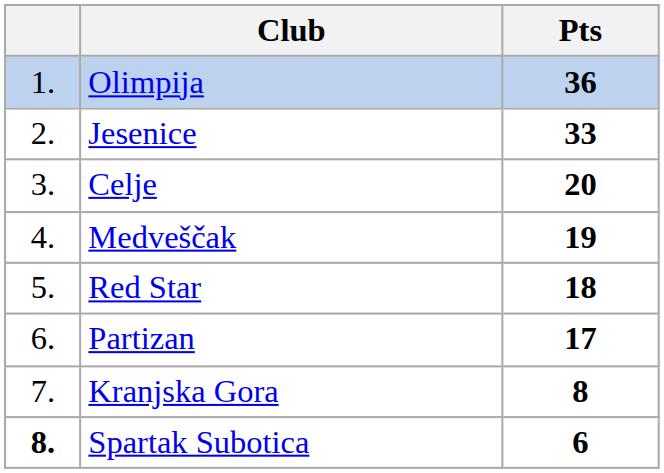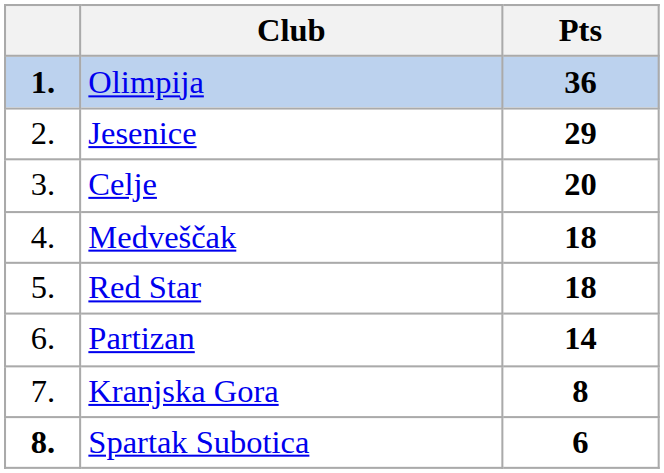 <table class="wikitable">
 <tr>
 <th width="30"></th>
 <th width="200">Club</th>
 <th width="70">Pts</th>
 </tr>
 <tr bgcolor="#BCD2EE" align="center">
-<td>1.</td>
+<td><strong>1.</strong></td>
 <td align="left"><a href='#'>Olimpija</a></td>
 <td><strong>36</strong></td>
 </tr>
 <tr bgcolor="#FFFFFF" align="center">
 <td>2.</td>
 <td align="left"><a href='#'>Jesenice</a></td>
-<td><strong>33</strong></td>
+<td><strong>29</strong></td>
 </tr>
 <tr bgcolor="#FFFFFF" align="center">
 <td>3.</td>
 <td align="left"><a href='#'>Celje</a></td>
 <td><strong>20</strong></td>
 </tr>
 <tr bgcolor="#FFFFFF" align="center">
 <td>4.</td>
 <td align="left"><a href='#'>Medveščak</a></td>
-<td><strong>19</strong></td>
+<td><strong>18</strong></td>
 </tr>
 <tr bgcolor="#FFFFFF" align="center">
 <td>5.</td>
 <td align="left"><a href='#'>Red Star</a></td>
 <td><strong>18</strong></td>
 </tr>
 <tr bgcolor="#FFFFFF" align="center">
 <td>6.</td>
 <td align="left"><a href='#'>Partizan</a></td>
-<td><strong>17</strong></td>
+<td><strong>14</strong></td>
 </tr>
 <tr bgcolor="#FFFFFF" align="center">
 <td>7.</td>
 <td align="left"><a href='#'>Kranjska Gora</a></td>
 <td><strong>8</strong></td>
 </tr>
 <tr bgcolor="#FFFFFF" align="center">
 <td><strong>8.</strong></td>
 <td align="left"><a href='#'>Spartak Subotica</a></td>
 <td><strong>6</strong></td>
 </tr>
 </table>
